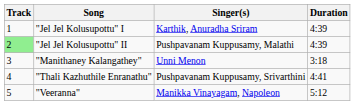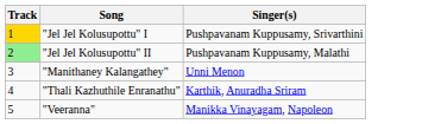 <table class="wikitable" style="font-size:95%;">
 <tr>
 <th>Track</th>
 <th>Song</th>
 <th>Singer(s)</th>
-<th>Duration</th>
 </tr>
 <tr>
-<td>1</td>
+<td style="background: gold;">1</td>
 <td>"Jel Jel Kolusupottu" I</td>
-<td><a href='#'>Karthik</a>, <a href='#'>Anuradha Sriram</a></td>
-<td>4:39</td>
+<td>Pushpavanam Kuppusamy, Srivarthini</td>
 </tr>
 <tr>
 <td style="background: lightgreen;">2</td>
 <td>"Jel Jel Kolusupottu" II</td>
 <td>Pushpavanam Kuppusamy, Malathi</td>
-<td>4:39</td>
 </tr>
 <tr>
 <td>3</td>
 <td>"Manithaney Kalangathey"</td>
 <td><a href='#'>Unni Menon</a></td>
-<td>3:18</td>
 </tr>
 <tr>
 <td>4</td>
 <td>"Thali Kazhuthile Enranathu"</td>
-<td>Pushpavanam Kuppusamy, Srivarthini</td>
-<td>4:41</td>
+<td><a href='#'>Karthik</a>, <a href='#'>Anuradha Sriram</a></td>
 </tr>
 <tr>
 <td>5</td>
 <td>"Veeranna"</td>
 <td><a href='#'>Manikka Vinayagam</a>, <a href='#'>Napoleon</a></td>
-<td>5:12</td>
 </tr>
 </table>
